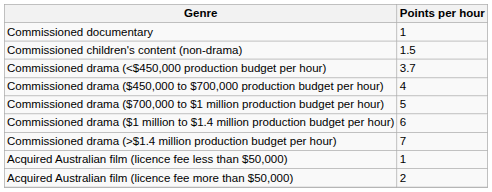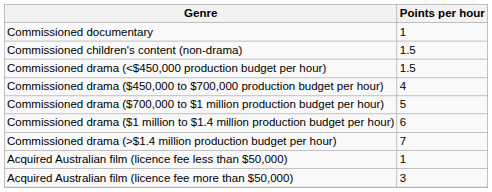 <table class="wikitable">
 <tr>
 <th>Genre</th>
 <th>Points per hour</th>
 </tr>
 <tr>
 <td>Commissioned documentary</td>
 <td>1</td>
 </tr>
 <tr>
 <td>Commissioned children's content (non-drama)</td>
 <td>1.5</td>
 </tr>
 <tr>
 <td>Commissioned drama (<$450,000 production budget per hour)</td>
-<td>3.7</td>
+<td>1.5</td>
 </tr>
 <tr>
 <td>Commissioned drama ($450,000 to $700,000 production budget per hour)</td>
 <td>4</td>
 </tr>
 <tr>
 <td>Commissioned drama ($700,000 to $1 million production budget per hour)</td>
 <td>5</td>
 </tr>
 <tr>
 <td>Commissioned drama ($1 million to $1.4 million production budget per hour)</td>
 <td>6</td>
 </tr>
 <tr>
 <td>Commissioned drama (>$1.4 million production budget per hour)</td>
 <td>7</td>
 </tr>
 <tr>
 <td>Acquired Australian film (licence fee less than $50,000)</td>
 <td>1</td>
 </tr>
 <tr>
 <td>Acquired Australian film (licence fee more than $50,000)</td>
-<td>2</td>
+<td>3</td>
 </tr>
 <tr>
 </tr>
 </table>
